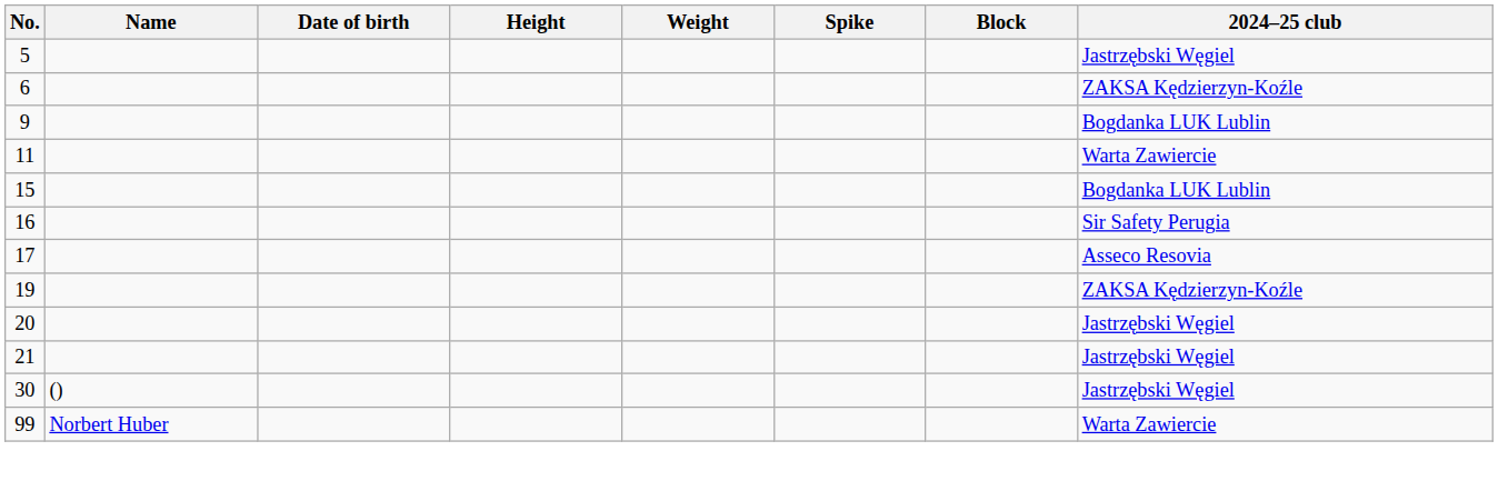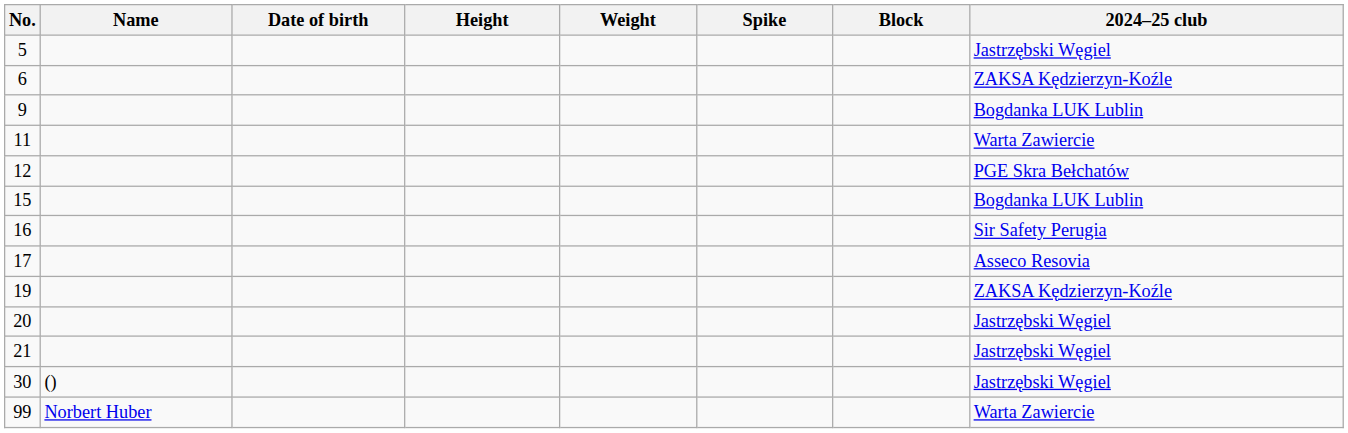 <table class="wikitable sortable" style="font-size:90%; text-align:center;">
 <tr>
 <th>No.</th>
 <th style="width:10em">Name</th>
 <th style="width:9em">Date of birth</th>
 <th style="width:8em">Height</th>
 <th style="width:7em">Weight</th>
 <th style="width:7em">Spike</th>
 <th style="width:7em">Block</th>
 <th style="width:20em">2024–25 club</th>
 </tr>
 <tr>
 <td>5</td>
 <td align=left></td>
 <td align=right></td>
 <td></td>
 <td></td>
 <td></td>
 <td></td>
 <td align=left> <a href='#'>Jastrzębski Węgiel</a></td>
 </tr>
 <tr>
 <td>6</td>
 <td align=left></td>
 <td align=right></td>
 <td></td>
 <td></td>
 <td></td>
 <td></td>
 <td align=left> <a href='#'>ZAKSA Kędzierzyn-Koźle</a></td>
 </tr>
 <tr>
 <td>9</td>
 <td align=left></td>
 <td align=right></td>
 <td></td>
 <td></td>
 <td></td>
 <td></td>
 <td align=left> <a href='#'>Bogdanka LUK Lublin</a></td>
 </tr>
 <tr>
 <td>11</td>
 <td align=left></td>
 <td align=right></td>
 <td></td>
 <td></td>
 <td></td>
 <td></td>
 <td align=left> <a href='#'>Warta Zawiercie</a></td>
+</tr>
+<tr>
+<td>12</td>
+<td align=left></td>
+<td align=right></td>
+<td></td>
+<td></td>
+<td></td>
+<td></td>
+<td align=left> <a href='#'>PGE Skra Bełchatów</a></td>
 </tr>
 <tr>
 <td>15</td>
 <td align=left></td>
 <td align=right></td>
 <td></td>
 <td></td>
 <td></td>
 <td></td>
 <td align=left> <a href='#'>Bogdanka LUK Lublin</a></td>
 </tr>
 <tr>
 <td>16</td>
 <td align=left></td>
 <td align=right></td>
 <td></td>
 <td></td>
 <td></td>
 <td></td>
 <td align=left> <a href='#'>Sir Safety Perugia</a></td>
 </tr>
 <tr>
 <td>17</td>
 <td align=left></td>
 <td align=right></td>
 <td></td>
 <td></td>
 <td></td>
 <td></td>
 <td align=left> <a href='#'>Asseco Resovia</a></td>
 </tr>
 <tr>
 <td>19</td>
 <td align=left></td>
 <td align=right></td>
 <td></td>
 <td></td>
 <td></td>
 <td></td>
 <td align=left> <a href='#'>ZAKSA Kędzierzyn-Koźle</a></td>
 </tr>
 <tr>
 <td>20</td>
 <td align=left></td>
 <td align=right></td>
 <td></td>
 <td></td>
 <td></td>
 <td></td>
 <td align=left> <a href='#'>Jastrzębski Węgiel</a></td>
 </tr>
 <tr>
 <td>21</td>
 <td align=left></td>
 <td align=right></td>
 <td></td>
 <td></td>
 <td></td>
 <td></td>
 <td align=left> <a href='#'>Jastrzębski Węgiel</a></td>
 </tr>
 <tr>
 <td>30</td>
 <td align=left> ()</td>
 <td align=right></td>
 <td></td>
 <td></td>
 <td></td>
 <td></td>
 <td align=left> <a href='#'>Jastrzębski Węgiel</a></td>
 </tr>
 <tr>
 <td>99</td>
 <td align=left><a href='#'>Norbert Huber</a></td>
 <td align=right></td>
 <td></td>
 <td></td>
 <td></td>
 <td></td>
 <td align=left> <a href='#'>Warta Zawiercie</a></td>
 </tr>
 </table>
